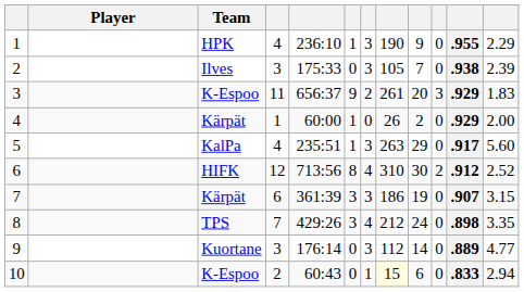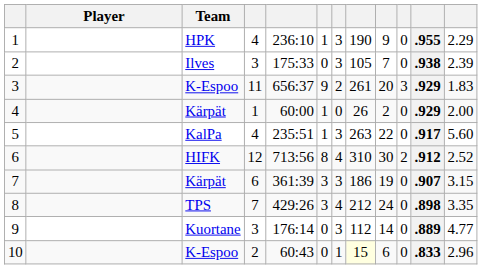 <table class="wikitable sortable" style="text-align: center">
 <tr>
 <th></th>
 <th style="width: 10em;">Player</th>
 <th>Team</th>
 <th></th>
 <th style="width: 3em;"></th>
 <th></th>
 <th></th>
 <th></th>
 <th></th>
 <th></th>
 <th></th>
 <th></th>
 </tr>
 <tr style="background:white">
 <td>1</td>
 <td style="text-align:left;"></td>
 <td style="text-align:left;"><a href='#'>HPK</a></td>
 <td>4</td>
 <td style="text-align:right;">236:10</td>
 <td>1</td>
 <td>3</td>
 <td>190</td>
 <td>9</td>
 <td>0</td>
 <th>.955</th>
 <td>2.29</td>
 </tr>
 <tr style="background:white">
 <td>2</td>
 <td style="text-align:left;"></td>
 <td style="text-align:left;"><a href='#'>Ilves</a></td>
 <td>3</td>
 <td style="text-align:right;">175:33</td>
 <td>0</td>
 <td>3</td>
 <td>105</td>
 <td>7</td>
 <td>0</td>
 <th>.938</th>
 <td>2.39</td>
 </tr>
 <tr>
 <td>3</td>
 <td style="text-align:left;"></td>
 <td style="text-align:left;"><a href='#'>K-Espoo</a></td>
 <td>11</td>
 <td style="text-align:right;">656:37</td>
 <td>9</td>
 <td>2</td>
 <td>261</td>
 <td>20</td>
 <td>3</td>
 <th>.929</th>
 <td>1.83</td>
 </tr>
 <tr>
 <td>4</td>
 <td style="text-align:left;"></td>
 <td style="text-align:left;"><a href='#'>Kärpät</a></td>
 <td>1</td>
 <td style="text-align:right;">60:00</td>
 <td>1</td>
 <td>0</td>
 <td>26</td>
 <td>2</td>
 <td>0</td>
 <th>.929</th>
 <td>2.00</td>
 </tr>
 <tr style="background:white">
 <td>5</td>
 <td style="text-align:left;"></td>
 <td style="text-align:left;"><a href='#'>KalPa</a></td>
 <td>4</td>
 <td style="text-align:right;">235:51</td>
 <td>1</td>
 <td>3</td>
 <td>263</td>
-<td>29</td>
+<td>22</td>
 <td>0</td>
 <th>.917</th>
 <td>5.60</td>
 </tr>
 <tr>
 <td>6</td>
 <td style="text-align:left;"></td>
 <td style="text-align:left;"><a href='#'>HIFK</a></td>
 <td>12</td>
 <td style="text-align:right;">713:56</td>
 <td>8</td>
 <td>4</td>
 <td>310</td>
 <td>30</td>
 <td>2</td>
 <th>.912</th>
 <td>2.52</td>
 </tr>
 <tr>
 <td>7</td>
 <td style="text-align:left;"></td>
 <td style="text-align:left;"><a href='#'>Kärpät</a></td>
 <td>6</td>
 <td style="text-align:right;">361:39</td>
 <td>3</td>
 <td>3</td>
 <td>186</td>
 <td>19</td>
 <td>0</td>
 <th>.907</th>
 <td>3.15</td>
 </tr>
 <tr>
 <td>8</td>
 <td style="text-align:left;"></td>
 <td style="text-align:left;"><a href='#'>TPS</a></td>
 <td>7</td>
 <td style="text-align:right;">429:26</td>
 <td>3</td>
 <td>4</td>
 <td>212</td>
 <td>24</td>
 <td>0</td>
 <th>.898</th>
 <td>3.35</td>
 </tr>
 <tr style="background:white">
 <td>9</td>
 <td style="text-align:left;"></td>
 <td style="text-align:left;"><a href='#'>Kuortane</a></td>
 <td>3</td>
 <td style="text-align:right;">176:14</td>
 <td>0</td>
 <td>3</td>
 <td>112</td>
 <td>14</td>
 <td>0</td>
 <th>.889</th>
 <td>4.77</td>
 </tr>
 <tr>
 <td>10</td>
 <td style="text-align:left;"></td>
 <td style="text-align:left;"><a href='#'>K-Espoo</a></td>
 <td>2</td>
 <td style="text-align:right;">60:43</td>
 <td>0</td>
 <td>1</td>
 <td style="background: lightyellow;">15</td>
 <td>6</td>
 <td>0</td>
 <th>.833</th>
-<td>2.94</td>
+<td>2.96</td>
 </tr>
 </table>
